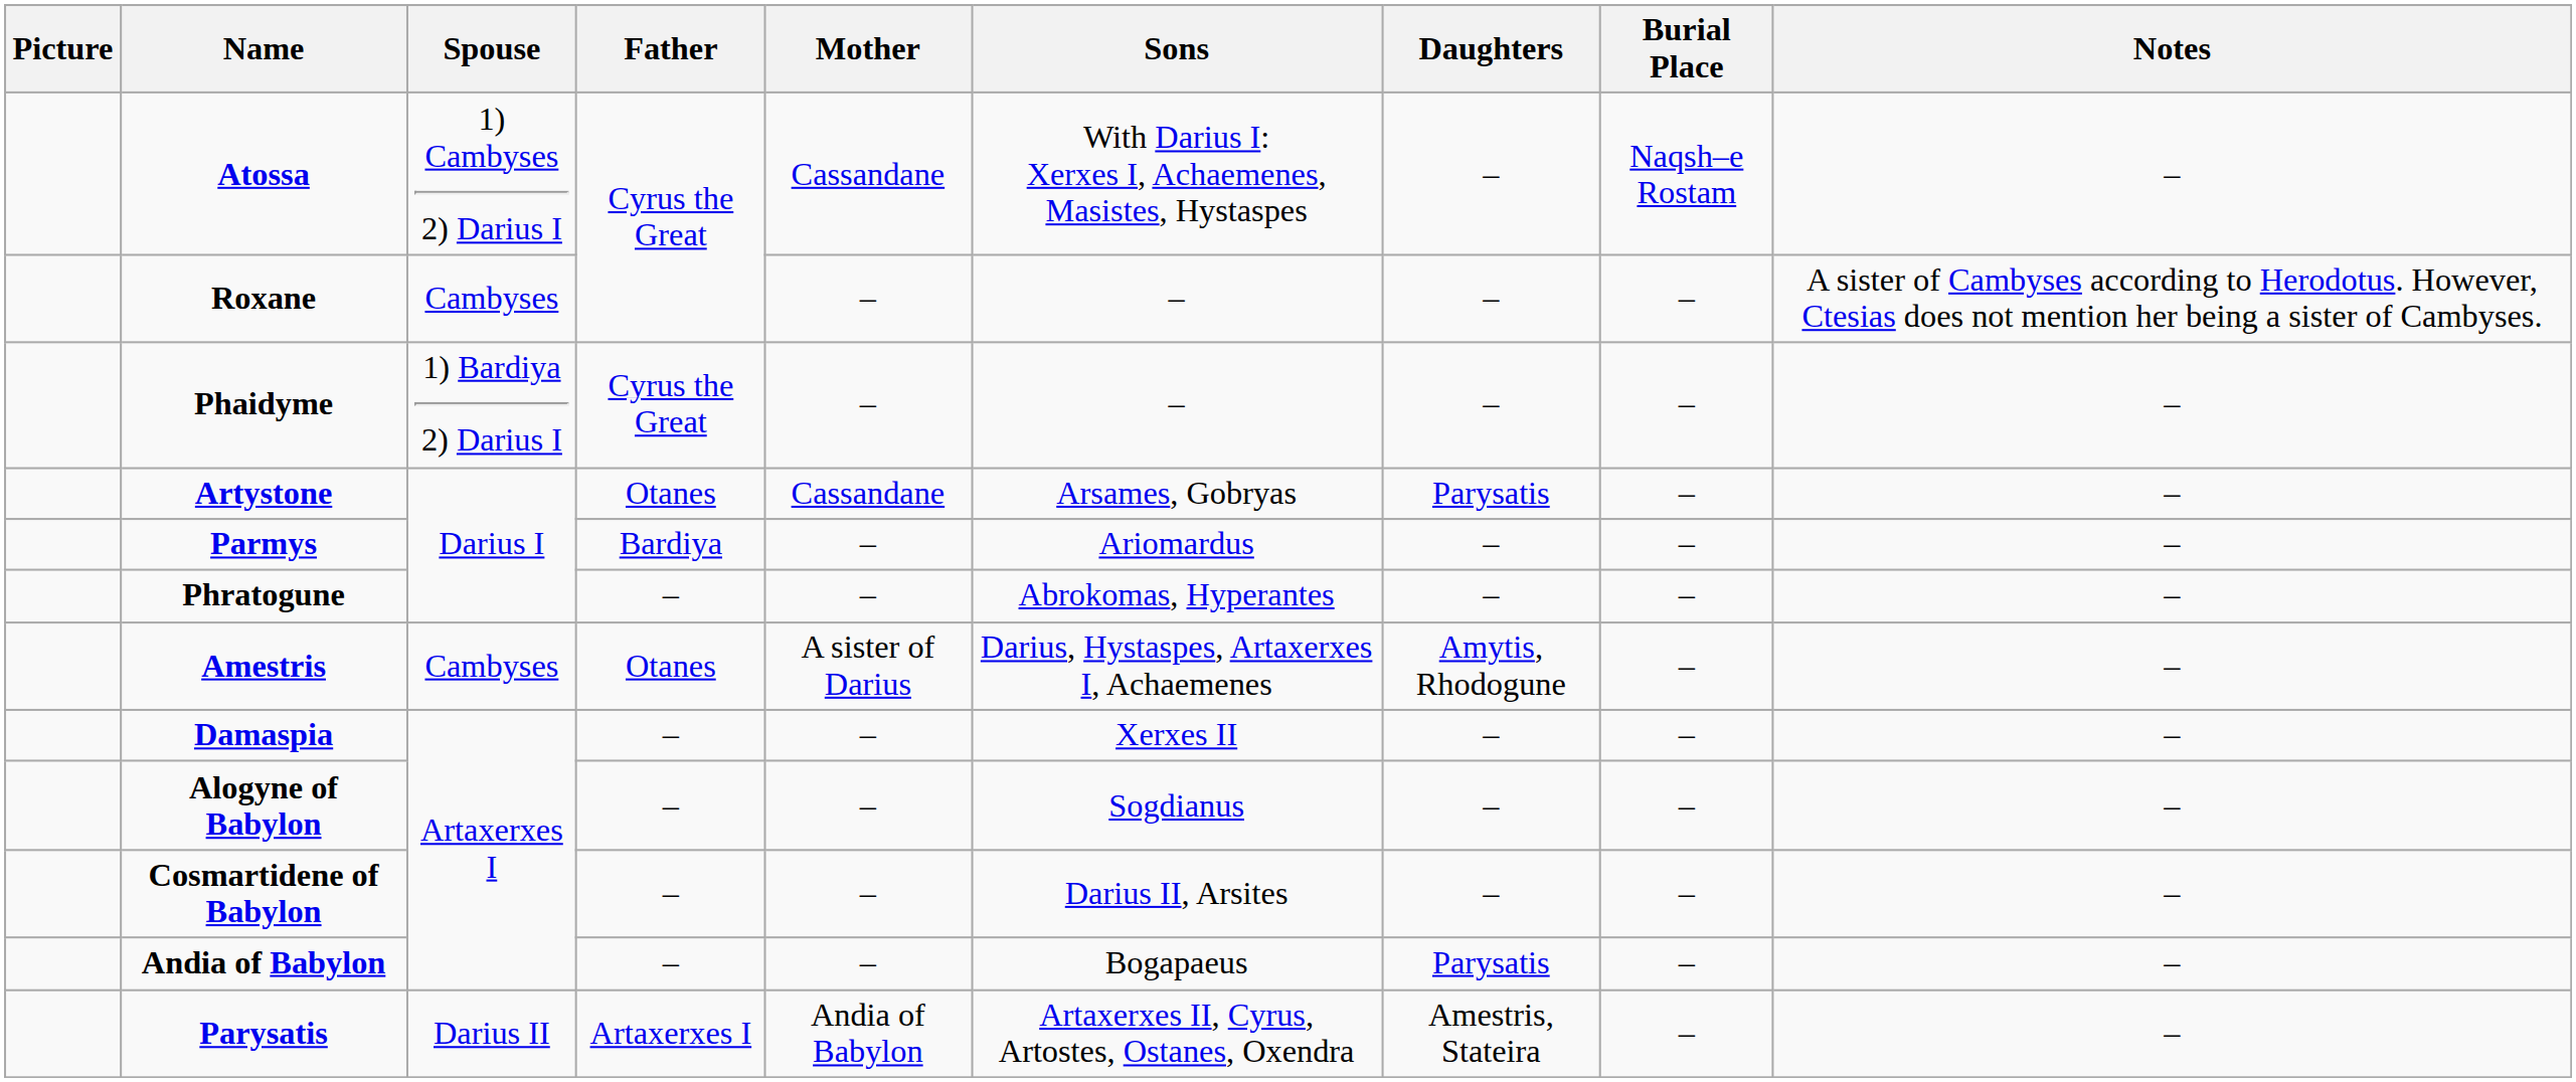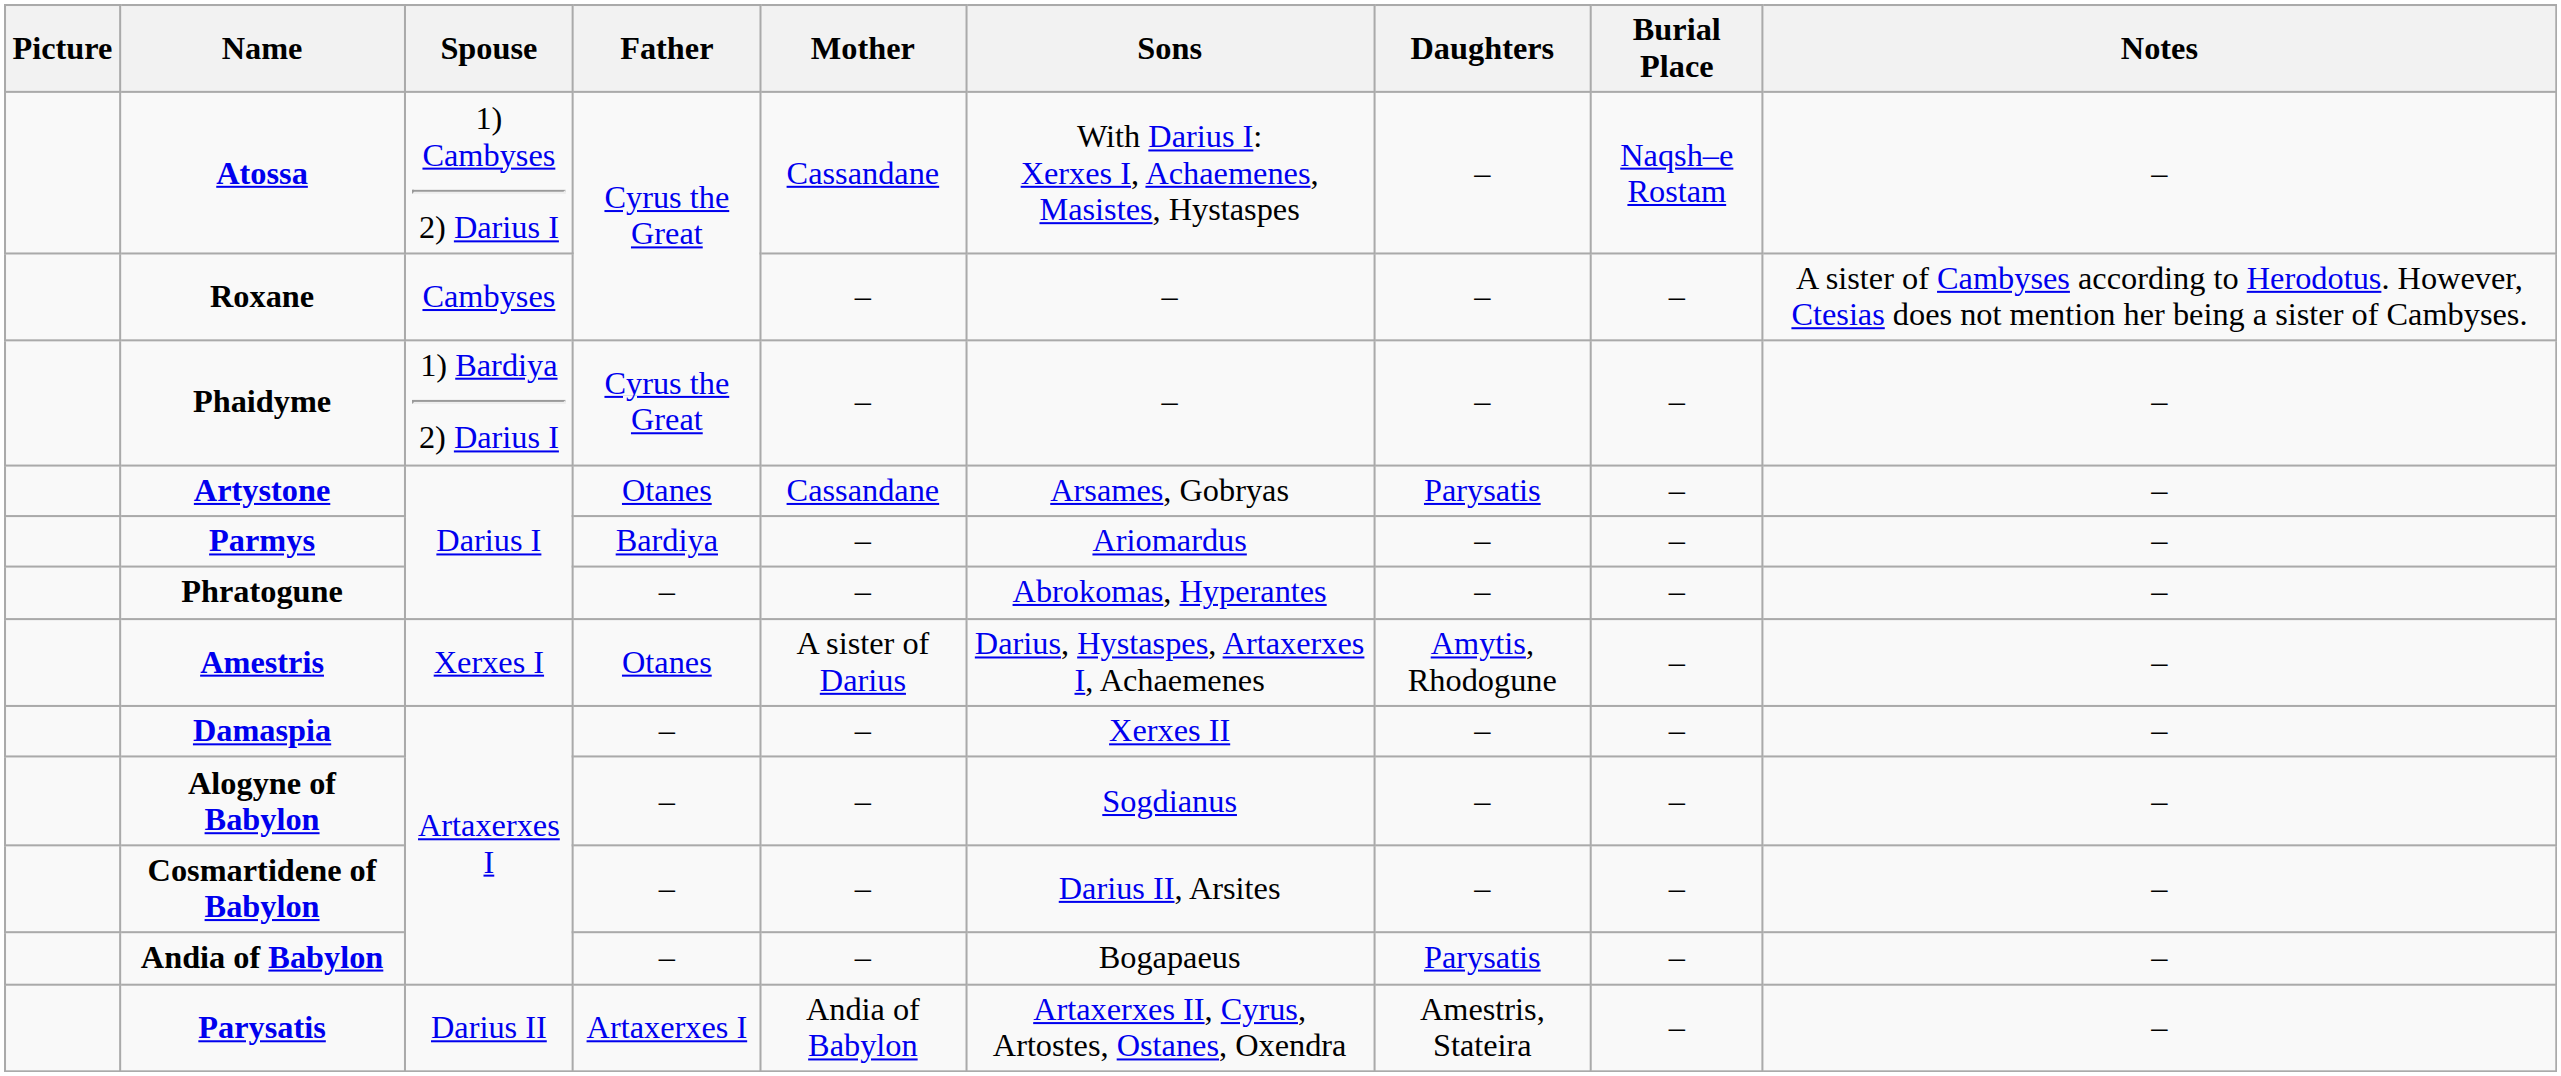 <table width=100% class="wikitable" style="text-align:center;">
 <tr>
 <th>Picture</th>
 <th>Name</th>
 <th>Spouse</th>
 <th>Father</th>
 <th>Mother</th>
 <th>Sons</th>
 <th>Daughters</th>
 <th>Burial Place</th>
 <th>Notes</th>
 </tr>
 <tr>
 <td></td>
 <td><strong><a href='#'>Atossa</a></strong></td>
 <td>1) <a href='#'>Cambyses</a><br><hr>2) <a href='#'>Darius I</a></td>
 <td rowspan=2><a href='#'>Cyrus the Great</a></td>
 <td><a href='#'>Cassandane</a></td>
 <td>With <a href='#'>Darius I</a>:<br><a href='#'>Xerxes I</a>, <a href='#'>Achaemenes</a>, <a href='#'>Masistes</a>, Hystaspes</td>
 <td>–</td>
 <td><a href='#'>Naqsh–e Rostam</a></td>
 <td>–</td>
 </tr>
 <tr>
 <td></td>
 <td><strong>Roxane</strong></td>
 <td><a href='#'>Cambyses</a></td>
 <td>–</td>
 <td>–</td>
 <td>–</td>
 <td>–</td>
 <td>A sister of <a href='#'>Cambyses</a> according to <a href='#'>Herodotus</a>. However, <a href='#'>Ctesias</a> does not mention her being a sister of Cambyses.</td>
 </tr>
 <tr>
 <td></td>
 <td><strong>Phaidyme</strong></td>
 <td>1) <a href='#'>Bardiya</a><br><hr>2) <a href='#'>Darius I</a></td>
 <td><a href='#'>Cyrus the Great</a></td>
 <td>–</td>
 <td>–</td>
 <td>–</td>
 <td>–</td>
 <td>–</td>
 </tr>
 <tr>
 <td></td>
 <td><strong><a href='#'>Artystone</a></strong></td>
 <td rowspan=3><a href='#'>Darius I</a></td>
 <td><a href='#'>Otanes</a></td>
 <td><a href='#'>Cassandane</a></td>
 <td><a href='#'>Arsames</a>, Gobryas</td>
 <td><a href='#'>Parysatis</a></td>
 <td>–</td>
 <td>–</td>
 </tr>
 <tr>
 <td></td>
 <td><strong><a href='#'>Parmys</a></strong></td>
 <td><a href='#'>Bardiya</a></td>
 <td>–</td>
 <td><a href='#'>Ariomardus</a></td>
 <td>–</td>
 <td>–</td>
 <td>–</td>
 </tr>
 <tr>
 <td></td>
 <td><strong>Phratogune</strong></td>
 <td>–</td>
 <td>–</td>
 <td><a href='#'>Abrokomas</a>, <a href='#'>Hyperantes</a></td>
 <td>–</td>
 <td>–</td>
 <td>–</td>
 </tr>
 <tr>
 <td></td>
 <td><strong><a href='#'>Amestris</a></strong></td>
-<td><a href='#'>Cambyses</a></td>
+<td><a href='#'>Xerxes I</a></td>
 <td><a href='#'>Otanes</a></td>
 <td>A sister of <a href='#'>Darius</a></td>
 <td><a href='#'>Darius</a>, <a href='#'>Hystaspes</a>, <a href='#'>Artaxerxes I</a>, Achaemenes</td>
 <td><a href='#'>Amytis</a>, Rhodogune</td>
 <td>–</td>
 <td>–</td>
 </tr>
 <tr>
 <td></td>
 <td><strong><a href='#'>Damaspia</a></strong></td>
 <td rowspan=4><a href='#'>Artaxerxes I</a></td>
 <td>–</td>
 <td>–</td>
 <td><a href='#'>Xerxes II</a></td>
 <td>–</td>
 <td>–</td>
 <td>–</td>
 </tr>
 <tr>
 <td></td>
 <td><strong>Alogyne of <a href='#'>Babylon</a></strong></td>
 <td>–</td>
 <td>–</td>
 <td><a href='#'>Sogdianus</a></td>
 <td>–</td>
 <td>–</td>
 <td>–</td>
 </tr>
 <tr>
 <td></td>
 <td><strong>Cosmartidene of <a href='#'>Babylon</a></strong></td>
 <td>–</td>
 <td>–</td>
 <td><a href='#'>Darius II</a>, Arsites</td>
 <td>–</td>
 <td>–</td>
 <td>–</td>
 </tr>
 <tr>
 <td></td>
 <td><strong>Andia of <a href='#'>Babylon</a></strong></td>
 <td>–</td>
 <td>–</td>
 <td>Bogapaeus</td>
 <td><a href='#'>Parysatis</a></td>
 <td>–</td>
 <td>–</td>
 </tr>
 <tr>
 <td></td>
 <td><strong><a href='#'>Parysatis</a></strong></td>
 <td><a href='#'>Darius II</a></td>
 <td><a href='#'>Artaxerxes I</a></td>
 <td>Andia of <a href='#'>Babylon</a></td>
 <td><a href='#'>Artaxerxes II</a>, <a href='#'>Cyrus</a>, Artostes, <a href='#'>Ostanes</a>, Oxendra</td>
 <td>Amestris, Stateira</td>
 <td>–</td>
 <td>–</td>
 </tr>
 <tr>
 </tr>
 </table>
